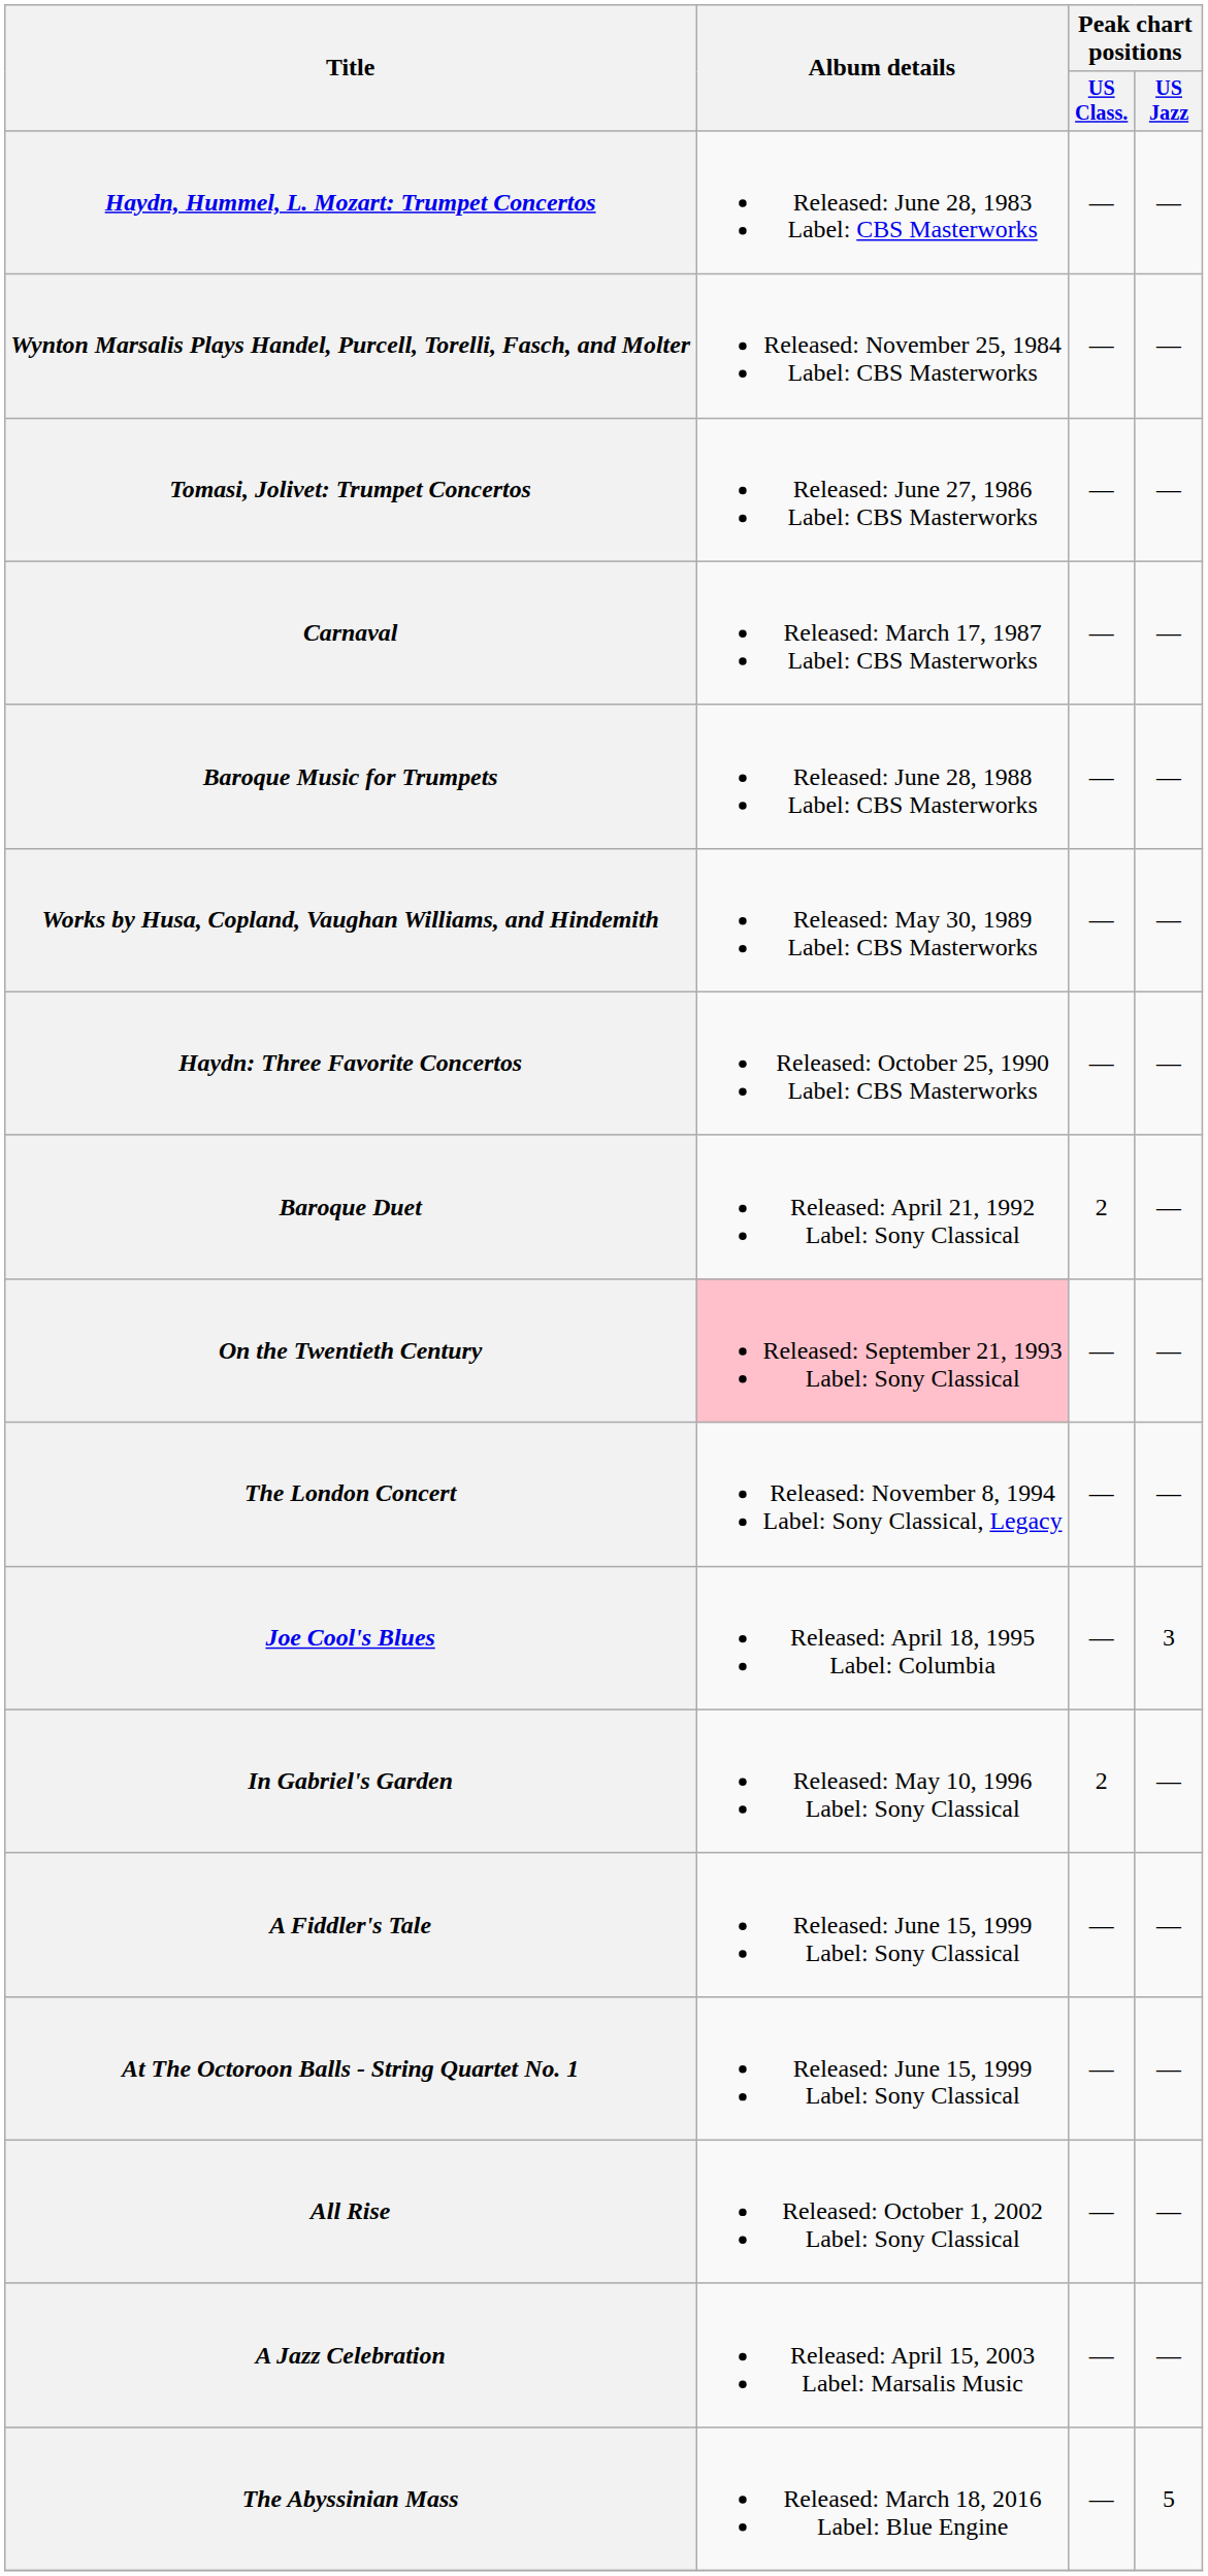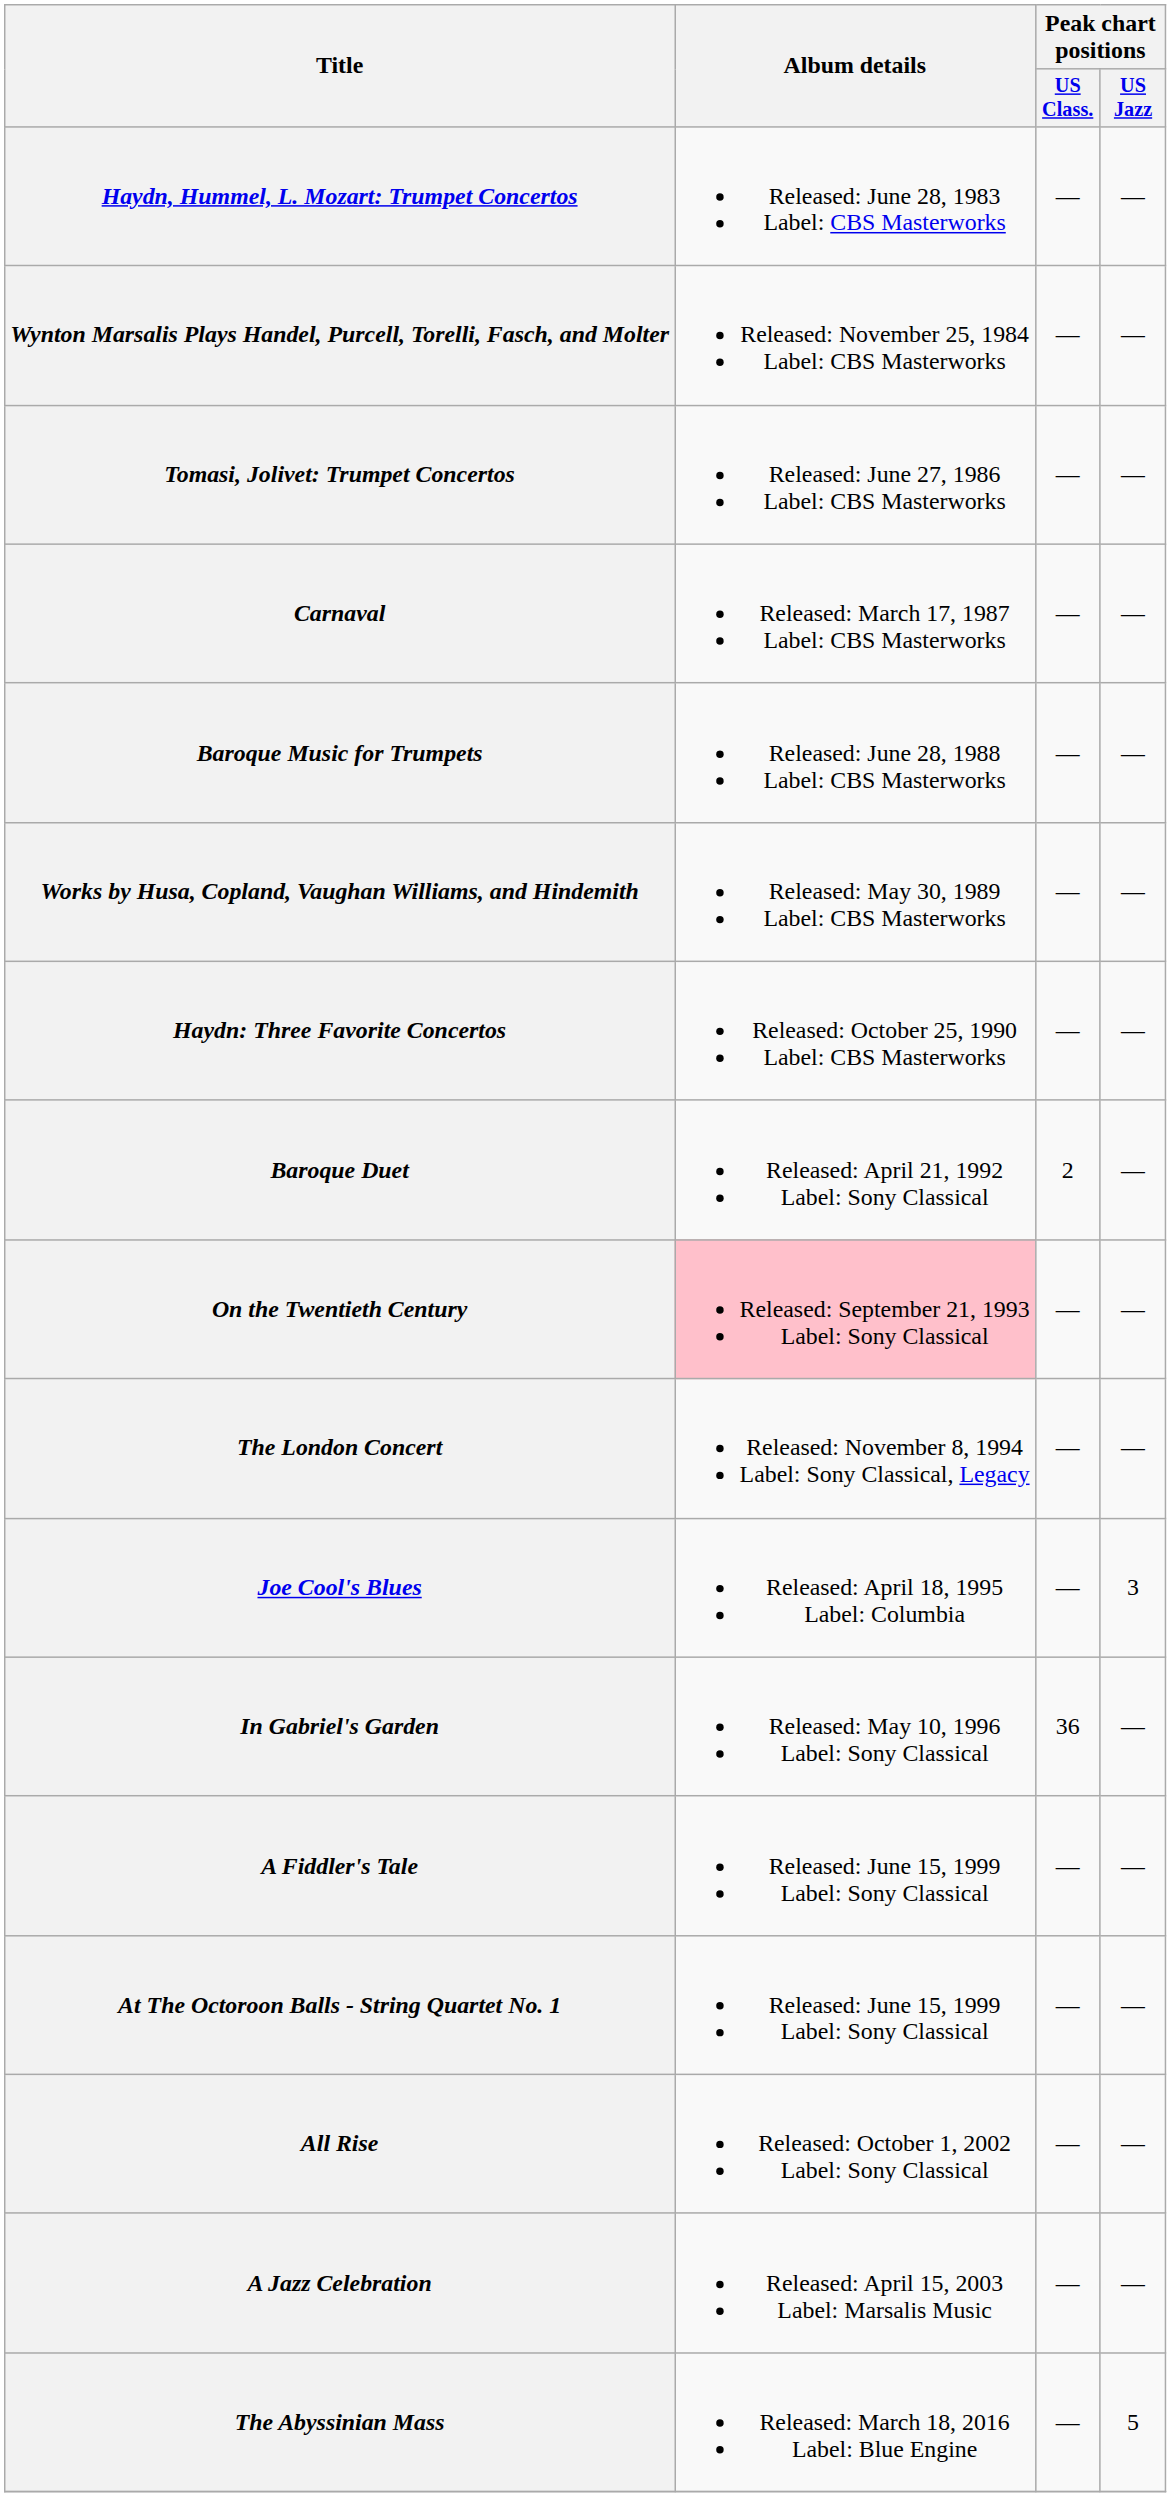 <table class="wikitable plainrowheaders" style="text-align:center;">
 <tr>
 <th rowspan="2" scope="col">Title</th>
 <th rowspan="2" scope="col">Album details</th>
 <th colspan="2">Peak chart positions</th>
 </tr>
 <tr>
 <th scope="col" style="width:2.75em;font-size:85%;"><a href='#'>US<br>Class.</a><br></th>
 <th scope="col" style="width:2.75em;font-size:85%;"><a href='#'>US<br>Jazz</a><br></th>
 </tr>
 <tr>
 <th scope="row"><em><a href='#'>Haydn, Hummel, L. Mozart: Trumpet Concertos</a></em><br></th>
 <td><br><ul><li>Released: June 28, 1983</li><li>Label: <a href='#'>CBS Masterworks</a></li></ul></td>
 <td>—</td>
 <td>—</td>
 </tr>
 <tr>
 <th scope="row"><em>Wynton Marsalis Plays Handel, Purcell, Torelli, Fasch, and Molter</em><br></th>
 <td><br><ul><li>Released: November 25, 1984</li><li>Label: CBS Masterworks</li></ul></td>
 <td>—</td>
 <td>—</td>
 </tr>
 <tr>
 <th scope="row"><em>Tomasi, Jolivet: Trumpet Concertos</em><br></th>
 <td><br><ul><li>Released: June 27, 1986</li><li>Label: CBS Masterworks</li></ul></td>
 <td>—</td>
 <td>—</td>
 </tr>
 <tr>
 <th scope="row"><em>Carnaval</em><br></th>
 <td><br><ul><li>Released: March 17, 1987</li><li>Label: CBS Masterworks</li></ul></td>
 <td>—</td>
 <td>—</td>
 </tr>
 <tr>
 <th scope="row"><em>Baroque Music for Trumpets</em><br></th>
 <td><br><ul><li>Released: June 28, 1988</li><li>Label: CBS Masterworks</li></ul></td>
 <td>—</td>
 <td>—</td>
 </tr>
 <tr>
 <th scope="row"><em>Works by Husa, Copland, Vaughan Williams, and Hindemith</em><br></th>
 <td><br><ul><li>Released: May 30, 1989</li><li>Label: CBS Masterworks</li></ul></td>
 <td>—</td>
 <td>—</td>
 </tr>
 <tr>
 <th scope="row"><em>Haydn: Three Favorite Concertos</em><br></th>
 <td><br><ul><li>Released: October 25, 1990</li><li>Label: CBS Masterworks</li></ul></td>
 <td>—</td>
 <td>—</td>
 </tr>
 <tr>
 <th scope="row"><em>Baroque Duet</em><br></th>
 <td><br><ul><li>Released: April 21, 1992</li><li>Label: Sony Classical</li></ul></td>
 <td>2</td>
 <td>—</td>
 </tr>
 <tr>
 <th scope="row"><em>On the Twentieth Century</em><br></th>
 <td style="background: pink;"><br><ul><li>Released: September 21, 1993</li><li>Label: Sony Classical</li></ul></td>
 <td>—</td>
 <td>—</td>
 </tr>
 <tr>
 <th scope="row"><em>The London Concert</em><br></th>
 <td><br><ul><li>Released: November 8, 1994</li><li>Label: Sony Classical, <a href='#'>Legacy</a></li></ul></td>
 <td>—</td>
 <td>—</td>
 </tr>
 <tr>
 <th scope="row"><em><a href='#'>Joe Cool's Blues</a></em><br></th>
 <td><br><ul><li>Released: April 18, 1995</li><li>Label: Columbia</li></ul></td>
 <td>—</td>
 <td>3</td>
 </tr>
 <tr>
 <th scope="row"><em>In Gabriel's Garden</em><br></th>
 <td><br><ul><li>Released: May 10, 1996</li><li>Label: Sony Classical</li></ul></td>
-<td>2</td>
+<td>36</td>
 <td>—</td>
 </tr>
 <tr>
 <th scope="row"><em>A Fiddler's Tale</em><br></th>
 <td><br><ul><li>Released: June 15, 1999</li><li>Label: Sony Classical</li></ul></td>
 <td>—</td>
 <td>—</td>
 </tr>
 <tr>
 <th scope="row"><em>At The Octoroon Balls - String Quartet No. 1</em><br></th>
 <td><br><ul><li>Released: June 15, 1999</li><li>Label: Sony Classical</li></ul></td>
 <td>—</td>
 <td>—</td>
 </tr>
 <tr>
 <th scope="row"><em>All Rise</em><br></th>
 <td><br><ul><li>Released: October 1, 2002</li><li>Label: Sony Classical</li></ul></td>
 <td>—</td>
 <td>—</td>
 </tr>
 <tr>
 <th scope="row"><em>A Jazz Celebration</em><br></th>
 <td><br><ul><li>Released: April 15, 2003</li><li>Label: Marsalis Music</li></ul></td>
 <td>—</td>
 <td>—</td>
 </tr>
 <tr>
 <th scope="row"><em>The Abyssinian Mass</em><br></th>
 <td><br><ul><li>Released: March 18, 2016</li><li>Label: Blue Engine</li></ul></td>
 <td>—</td>
 <td>5</td>
 </tr>
 <tr>
 </tr>
 </table>
